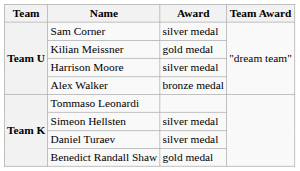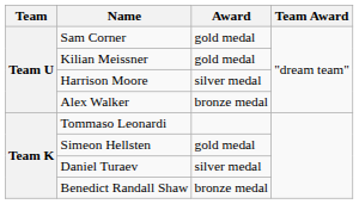 <table class="wikitable">
 <tr>
 <th>Team</th>
 <th>Name</th>
 <th>Award</th>
 <th>Team Award</th>
 </tr>
 <tr>
 <th rowspan=4 valign="middle">Team U</th>
 <td>Sam Corner</td>
-<td>silver medal</td>
+<td>gold medal</td>
 <td rowspan=4 valign="middle">"dream team"</td>
 </tr>
 <tr>
 <td>Kilian Meissner</td>
 <td>gold medal</td>
 </tr>
 <tr>
 <td>Harrison Moore</td>
 <td>silver medal</td>
 </tr>
 <tr>
 <td>Alex Walker</td>
 <td>bronze medal</td>
 </tr>
 <tr>
 <th rowspan=4 valign="middle">Team K</th>
 <td>Tommaso Leonardi</td>
 <td></td>
 <td rowspan="4"></td>
 </tr>
 <tr>
 <td>Simeon Hellsten</td>
-<td>silver medal</td>
+<td>gold medal</td>
 </tr>
 <tr>
 <td>Daniel Turaev</td>
 <td>silver medal</td>
 </tr>
 <tr>
 <td>Benedict Randall Shaw</td>
-<td>gold medal</td>
+<td>bronze medal</td>
 </tr>
 </table>
